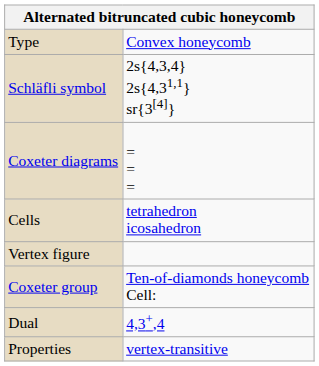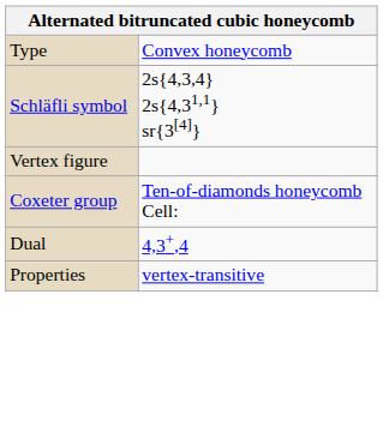 <table class="wikitable" align="right" style="margin-left:10px" width="320">
 <tr>
 <th bgcolor=#e7dcc3 colspan=2>Alternated bitruncated cubic honeycomb</th>
 </tr>
 <tr>
 <td bgcolor=#e7dcc3>Type</td>
 <td><a href='#'>Convex honeycomb</a></td>
 </tr>
 <tr>
 <td bgcolor=#e7dcc3><a href='#'>Schläfli symbol</a></td>
 <td>2s{4,3,4}<br>2s{4,3<sup>1,1</sup>}<br>sr{3<sup>[4]</sup>}</td>
-</tr>
-<tr>
-<td bgcolor=#e7dcc3><a href='#'>Coxeter diagrams</a></td>
-<td><br> = <br> = <br> = </td>
-</tr>
-<tr>
-<td bgcolor=#e7dcc3>Cells</td>
-<td><a href='#'>tetrahedron</a><br><a href='#'>icosahedron</a></td>
 </tr>
 <tr>
 <td bgcolor=#e7dcc3>Vertex figure</td>
 <td></td>
 </tr>
 <tr>
 <td bgcolor=#e7dcc3><a href='#'>Coxeter group</a></td>
 <td><a href='#'>Ten-of-diamonds honeycomb</a><br>Cell: </td>
 </tr>
 <tr>
 <td bgcolor=#e7dcc3>Dual</td>
 <td><a href='#'>4,3<sup>+</sup>,4</a></td>
 </tr>
 <tr>
 <td bgcolor=#e7dcc3>Properties</td>
 <td><a href='#'>vertex-transitive</a></td>
 </tr>
 </table>
